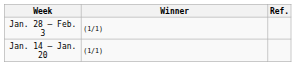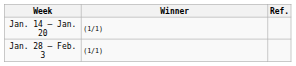 <table class="wikitable sortable" style="text-align:left">
 <tr>
 <th width=120px>Week</th>
 <th width=300px>Winner</th>
 <th class=unsortable>Ref.</th>
 </tr>
 <tr>
+<td align=center>Jan. 14 – Jan. 20</td>
+<td><small>(1/1)</small></td>
+<td align=center></td>
+</tr>
+<tr>
 <td align=center>Jan. 28 – Feb. 3</td>
 <td> <small>(1/1)</small></td>
 <td align=center></td>
 </tr>
-<tr>
-<td align=center>Jan. 14 – Jan. 20</td>
-<td><small>(1/1)</small></td>
-<td align=center></td>
-</tr>
 </table>
